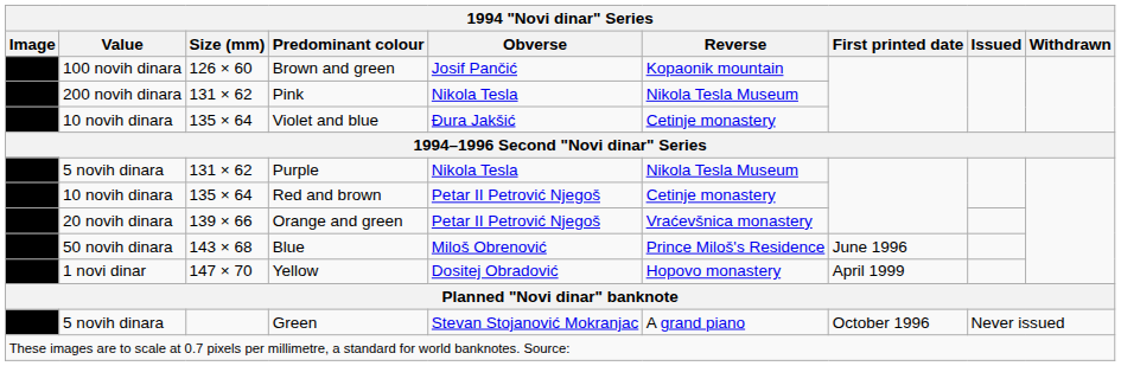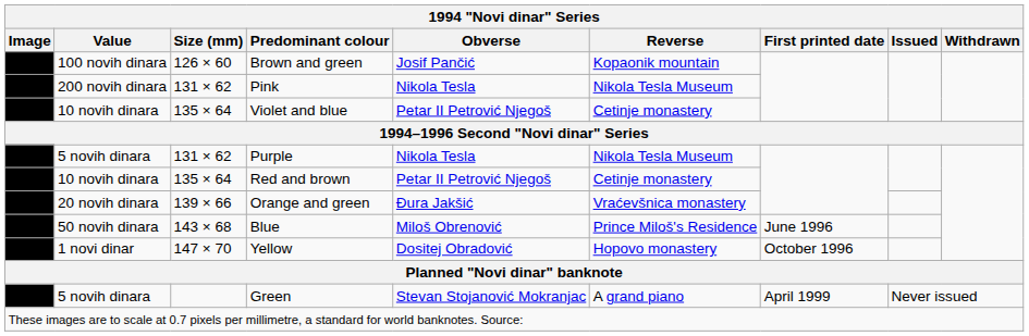 <table class="wikitable" style="font-size: 90%">
 <tr>
 <th colspan="9">1994 "Novi dinar" Series</th>
 </tr>
 <tr>
 <th>Image</th>
 <th>Value</th>
 <th>Size (mm)</th>
 <th>Predominant colour</th>
 <th>Obverse</th>
 <th>Reverse</th>
 <th>First printed date</th>
 <th>Issued</th>
 <th>Withdrawn</th>
 </tr>
 <tr>
 <td align="center" bgcolor="#000000"></td>
 <td>100 novih dinara</td>
 <td>126 × 60</td>
 <td>Brown and green</td>
 <td><a href='#'>Josif Pančić</a></td>
 <td><a href='#'>Kopaonik mountain</a></td>
 <td rowspan="3"></td>
 <td rowspan="3"></td>
 <td rowspan="3"></td>
 </tr>
 <tr>
 <td align="center" bgcolor="#000000"></td>
 <td>200 novih dinara</td>
 <td>131 × 62</td>
 <td>Pink</td>
 <td><a href='#'>Nikola Tesla</a></td>
 <td><a href='#'>Nikola Tesla Museum</a></td>
 </tr>
 <tr>
 <td align="center" bgcolor="#000000"></td>
 <td>10 novih dinara</td>
 <td>135 × 64</td>
 <td>Violet and blue</td>
-<td><a href='#'>Đura Jakšić</a></td>
+<td><a href='#'>Petar II Petrović Njegoš</a></td>
 <td><a href='#'>Cetinje monastery</a></td>
 </tr>
 <tr>
 <th colspan="9">1994–1996 Second "Novi dinar" Series</th>
 </tr>
 <tr>
 <td align="center" bgcolor="#000000"></td>
 <td>5 novih dinara</td>
 <td>131 × 62</td>
 <td>Purple</td>
 <td><a href='#'>Nikola Tesla</a></td>
 <td><a href='#'>Nikola Tesla Museum</a></td>
 <td rowspan="3"></td>
 <td rowspan="2"></td>
 <td rowspan="5"></td>
 </tr>
 <tr>
 <td align="center" bgcolor="#000000"></td>
 <td>10 novih dinara</td>
 <td>135 × 64</td>
 <td>Red and brown</td>
 <td><a href='#'>Petar II Petrović Njegoš</a></td>
 <td><a href='#'>Cetinje monastery</a></td>
 </tr>
 <tr>
 <td align="center" bgcolor="#000000"></td>
 <td>20 novih dinara</td>
 <td>139 × 66</td>
 <td>Orange and green</td>
-<td><a href='#'>Petar II Petrović Njegoš</a></td>
+<td><a href='#'>Đura Jakšić</a></td>
 <td><a href='#'>Vraćevšnica monastery</a></td>
 <td></td>
 </tr>
 <tr>
 <td align="center" bgcolor="#000000"></td>
 <td>50 novih dinara</td>
 <td>143 × 68</td>
 <td>Blue</td>
 <td><a href='#'>Miloš Obrenović</a></td>
 <td><a href='#'>Prince Miloš's Residence</a></td>
 <td>June 1996</td>
 <td></td>
 </tr>
 <tr>
 <td align="center" bgcolor="#000000"></td>
 <td>1 novi dinar</td>
 <td>147 × 70</td>
 <td>Yellow</td>
 <td><a href='#'>Dositej Obradović</a></td>
 <td><a href='#'>Hopovo monastery</a></td>
-<td>April 1999</td>
+<td>October 1996</td>
 <td></td>
 </tr>
 <tr>
 <th colspan="9">Planned "Novi dinar" banknote</th>
 </tr>
 <tr>
 <td align="center" bgcolor="#000000"></td>
 <td>5 novih dinara</td>
 <td></td>
 <td>Green</td>
 <td><a href='#'>Stevan Stojanović Mokranjac</a></td>
 <td>A <a href='#'>grand piano</a></td>
-<td>October 1996</td>
+<td>April 1999</td>
 <td colspan="2">Never issued</td>
 </tr>
 <tr>
 <td colspan="9"><small>These images are to scale at 0.7 pixels per millimetre, a standard for world banknotes. Source:</small></td>
 </tr>
 </table>
